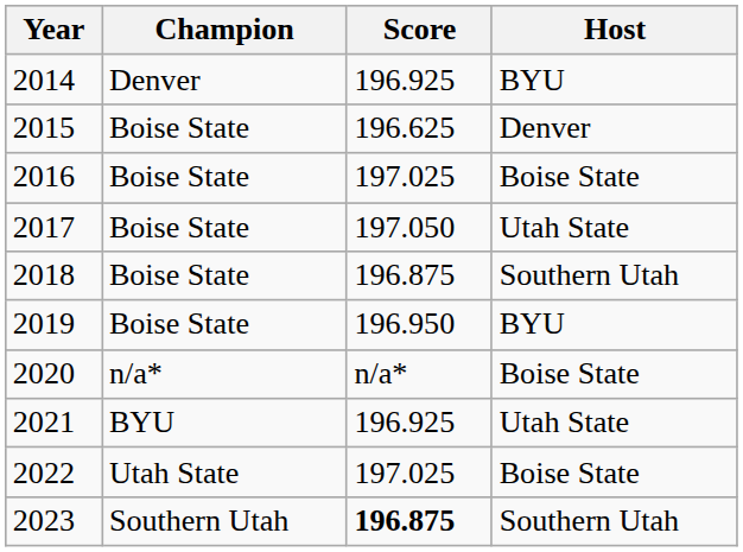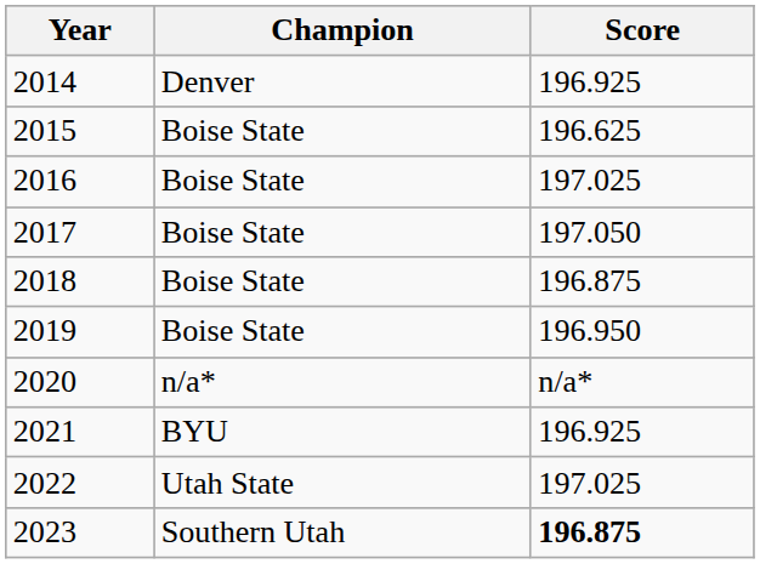 <table class="wikitable"  style="width:30%;">
 <tr>
 <th>Year</th>
 <th>Champion</th>
 <th>Score</th>
-<th>Host</th>
 </tr>
 <tr>
 <td>2014</td>
 <td>Denver</td>
 <td>196.925</td>
-<td>BYU</td>
 </tr>
 <tr>
 <td>2015</td>
 <td>Boise State</td>
 <td>196.625</td>
-<td>Denver</td>
 </tr>
 <tr>
 <td>2016</td>
 <td>Boise State</td>
 <td>197.025</td>
-<td>Boise State</td>
 </tr>
 <tr>
 <td>2017</td>
 <td>Boise State</td>
 <td>197.050</td>
-<td>Utah State</td>
 </tr>
 <tr>
 <td>2018</td>
 <td>Boise State</td>
 <td>196.875</td>
-<td>Southern Utah</td>
 </tr>
 <tr>
 <td>2019</td>
 <td>Boise State</td>
 <td>196.950</td>
-<td>BYU</td>
 </tr>
 <tr>
 <td>2020</td>
 <td>n/a*</td>
 <td>n/a*</td>
-<td>Boise State</td>
 </tr>
 <tr>
 <td>2021</td>
 <td>BYU</td>
 <td>196.925</td>
-<td>Utah State</td>
 </tr>
 <tr>
 <td>2022</td>
 <td>Utah State</td>
 <td>197.025</td>
-<td>Boise State</td>
 </tr>
 <tr>
 <td>2023</td>
 <td>Southern Utah</td>
 <td><strong>196.875</strong></td>
-<td>Southern Utah</td>
 </tr>
 </table>
